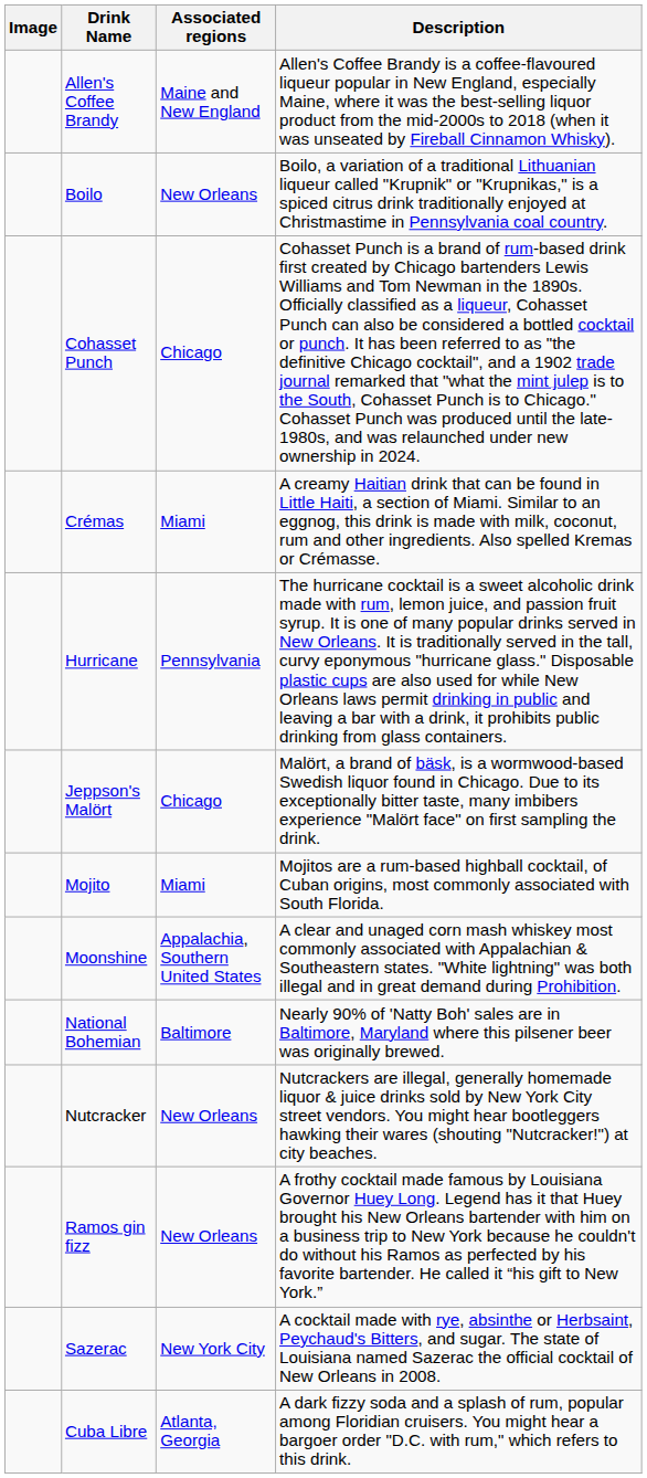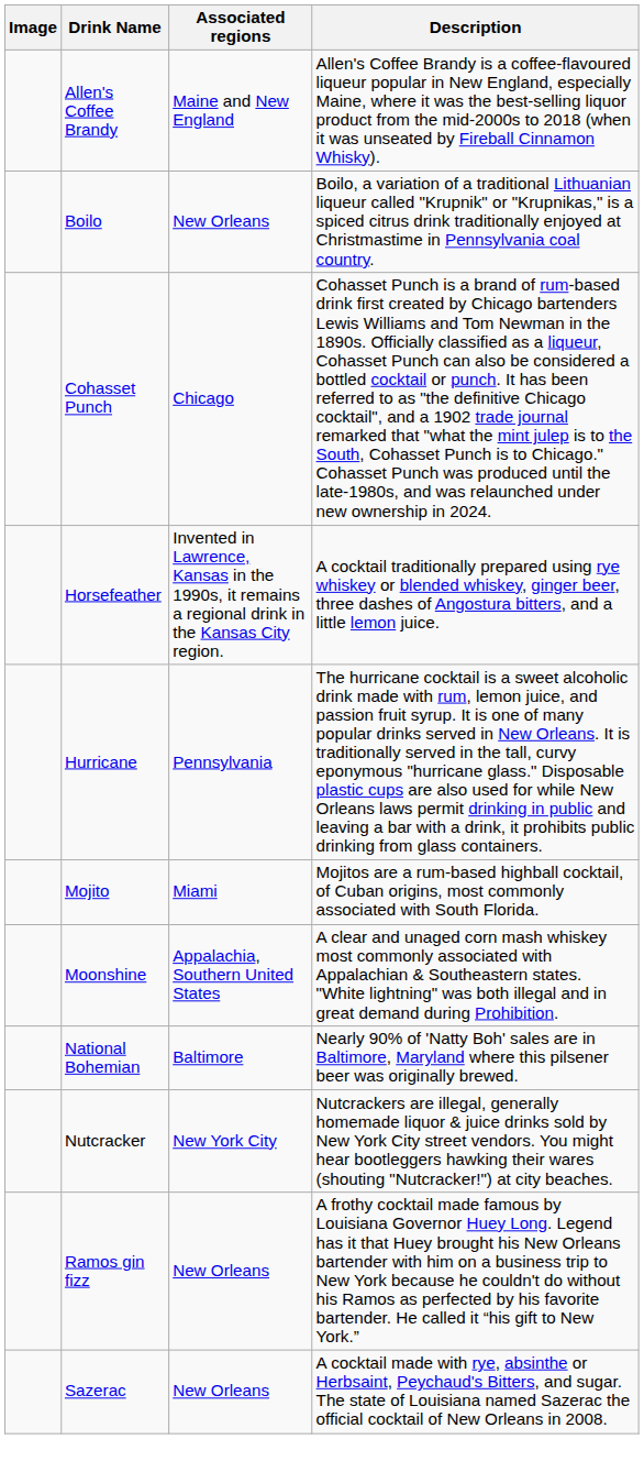 <table class="wikitable sortable">
 <tr>
 <th class="unsortable">Image</th>
 <th>Drink Name</th>
 <th>Associated regions</th>
 <th class="unsortable">Description</th>
 </tr>
 <tr>
 <td></td>
 <td><a href='#'>Allen's Coffee Brandy</a></td>
 <td><a href='#'>Maine</a> and <a href='#'>New England</a></td>
 <td>Allen's Coffee Brandy is a coffee-flavoured liqueur popular in New England, especially Maine, where it was the best-selling liquor product from the mid-2000s to 2018 (when it was unseated by <a href='#'>Fireball Cinnamon Whisky</a>).</td>
 </tr>
 <tr>
 <td></td>
 <td><a href='#'>Boilo</a></td>
 <td><a href='#'>New Orleans</a></td>
 <td>Boilo, a variation of a traditional <a href='#'>Lithuanian</a> liqueur called "Krupnik" or "Krupnikas," is a spiced citrus drink traditionally enjoyed at Christmastime in <a href='#'>Pennsylvania coal country</a>.</td>
 </tr>
 <tr>
 <td></td>
 <td><a href='#'>Cohasset Punch</a></td>
 <td><a href='#'>Chicago</a></td>
 <td>Cohasset Punch is a brand of <a href='#'>rum</a>-based drink first created by Chicago bartenders Lewis Williams and Tom Newman in the 1890s. Officially classified as a <a href='#'>liqueur</a>, Cohasset Punch can also be considered a bottled <a href='#'>cocktail</a> or <a href='#'>punch</a>. It has been referred to as "the definitive Chicago cocktail", and a 1902 <a href='#'>trade journal</a> remarked that "what the <a href='#'>mint julep</a> is to <a href='#'>the South</a>, Cohasset Punch is to Chicago." Cohasset Punch was produced until the late-1980s, and was relaunched under new ownership in 2024.</td>
 </tr>
 <tr>
 <td></td>
-<td><a href='#'>Crémas</a></td>
-<td><a href='#'>Miami</a></td>
-<td>A creamy <a href='#'>Haitian</a> drink that can be found in <a href='#'>Little Haiti</a>, a section of Miami. Similar to an eggnog, this drink is made with milk, coconut, rum and other ingredients. Also spelled Kremas or Crémasse.</td>
+<td><a href='#'>Horsefeather</a></td>
+<td>Invented in <a href='#'>Lawrence, Kansas</a> in the 1990s, it remains a regional drink in the <a href='#'>Kansas City</a> region.</td>
+<td>A cocktail traditionally prepared using <a href='#'>rye whiskey</a> or <a href='#'>blended whiskey</a>, <a href='#'>ginger beer</a>, three dashes of <a href='#'>Angostura bitters</a>, and a little <a href='#'>lemon</a> juice.</td>
 </tr>
 <tr>
 <td></td>
 <td><a href='#'>Hurricane</a></td>
 <td><a href='#'>Pennsylvania</a></td>
 <td>The hurricane cocktail is a sweet alcoholic drink made with <a href='#'>rum</a>, lemon juice, and passion fruit syrup. It is one of many popular drinks served in <a href='#'>New Orleans</a>. It is traditionally served in the tall, curvy eponymous "hurricane glass." Disposable <a href='#'>plastic cups</a> are also used for while New Orleans laws permit <a href='#'>drinking in public</a> and leaving a bar with a drink, it prohibits public drinking from glass containers.</td>
-</tr>
-<tr>
-<td></td>
-<td><a href='#'>Jeppson's Malört</a></td>
-<td><a href='#'>Chicago</a></td>
-<td>Malört, a brand of <a href='#'>bäsk</a>, is a wormwood-based Swedish liquor found in Chicago. Due to its exceptionally bitter taste, many imbibers experience "Malört face" on first sampling the drink.</td>
 </tr>
 <tr>
 <td></td>
 <td><a href='#'>Mojito</a></td>
 <td><a href='#'>Miami</a></td>
 <td>Mojitos are a rum-based highball cocktail, of Cuban origins, most commonly associated with South Florida.</td>
 </tr>
 <tr>
 <td></td>
 <td><a href='#'>Moonshine</a></td>
 <td><a href='#'>Appalachia</a>, <a href='#'>Southern United States</a></td>
 <td>A clear and unaged corn mash whiskey most commonly associated with Appalachian & Southeastern states. "White lightning" was both illegal and in great demand during <a href='#'>Prohibition</a>.</td>
 </tr>
 <tr>
 <td></td>
 <td><a href='#'>National Bohemian</a></td>
 <td><a href='#'>Baltimore</a></td>
 <td>Nearly 90% of 'Natty Boh' sales are in <a href='#'>Baltimore</a>, <a href='#'>Maryland</a> where this pilsener beer was originally brewed.</td>
 </tr>
 <tr>
 <td></td>
 <td>Nutcracker</td>
-<td><a href='#'>New Orleans</a></td>
+<td><a href='#'>New York City</a></td>
 <td>Nutcrackers are illegal, generally homemade liquor & juice drinks sold by New York City street vendors. You might hear bootleggers hawking their wares (shouting "Nutcracker!") at city beaches.</td>
 </tr>
 <tr>
 <td></td>
 <td><a href='#'>Ramos gin fizz</a></td>
 <td><a href='#'>New Orleans</a></td>
 <td>A frothy cocktail made famous by Louisiana Governor <a href='#'>Huey Long</a>. Legend has it that Huey brought his New Orleans bartender with him on a business trip to New York because he couldn't do without his Ramos as perfected by his favorite bartender. He called it “his gift to New York.”</td>
 </tr>
 <tr>
 <td></td>
 <td><a href='#'>Sazerac</a></td>
-<td><a href='#'>New York City</a></td>
+<td><a href='#'>New Orleans</a></td>
 <td>A cocktail made with <a href='#'>rye</a>, <a href='#'>absinthe</a> or <a href='#'>Herbsaint</a>, <a href='#'>Peychaud's Bitters</a>, and sugar. The state of Louisiana named Sazerac the official cocktail of New Orleans in 2008.</td>
 </tr>
-<tr>
-<td></td>
-<td><a href='#'>Cuba Libre</a></td>
-<td><a href='#'>Atlanta, Georgia</a></td>
-<td>A dark fizzy soda and a splash of rum, popular among Floridian cruisers. You might hear a bargoer order "D.C. with rum," which refers to this drink.</td>
-</tr>
 </table>
